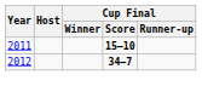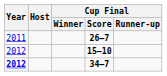 <table class=wikitable>
 <tr>
 <th rowspan=2>Year</th>
 <th rowspan=2>Host</th>
 <th colspan=3>Cup Final</th>
 </tr>
 <tr>
 <th>Winner</th>
 <th>Score</th>
 <th>Runner-up</th>
 </tr>
 <tr>
 <td><a href='#'>2011</a></td>
 <td></td>
 <td></td>
-<td align=center><strong>15–10</strong></td>
+<td align=center><strong>26–7</strong></td>
 <td></td>
 </tr>
 <tr>
 <td><a href='#'>2012</a></td>
 <td></td>
 <td></td>
+<td align=center><strong>15–10</strong></td>
+<td></td>
+</tr>
+<tr>
+<td><strong><a href='#'>2012</a></strong></td>
+<td></td>
+<td></td>
 <td align=center><strong>34–7</strong></td>
 <td></td>
 </tr>
 </table>
